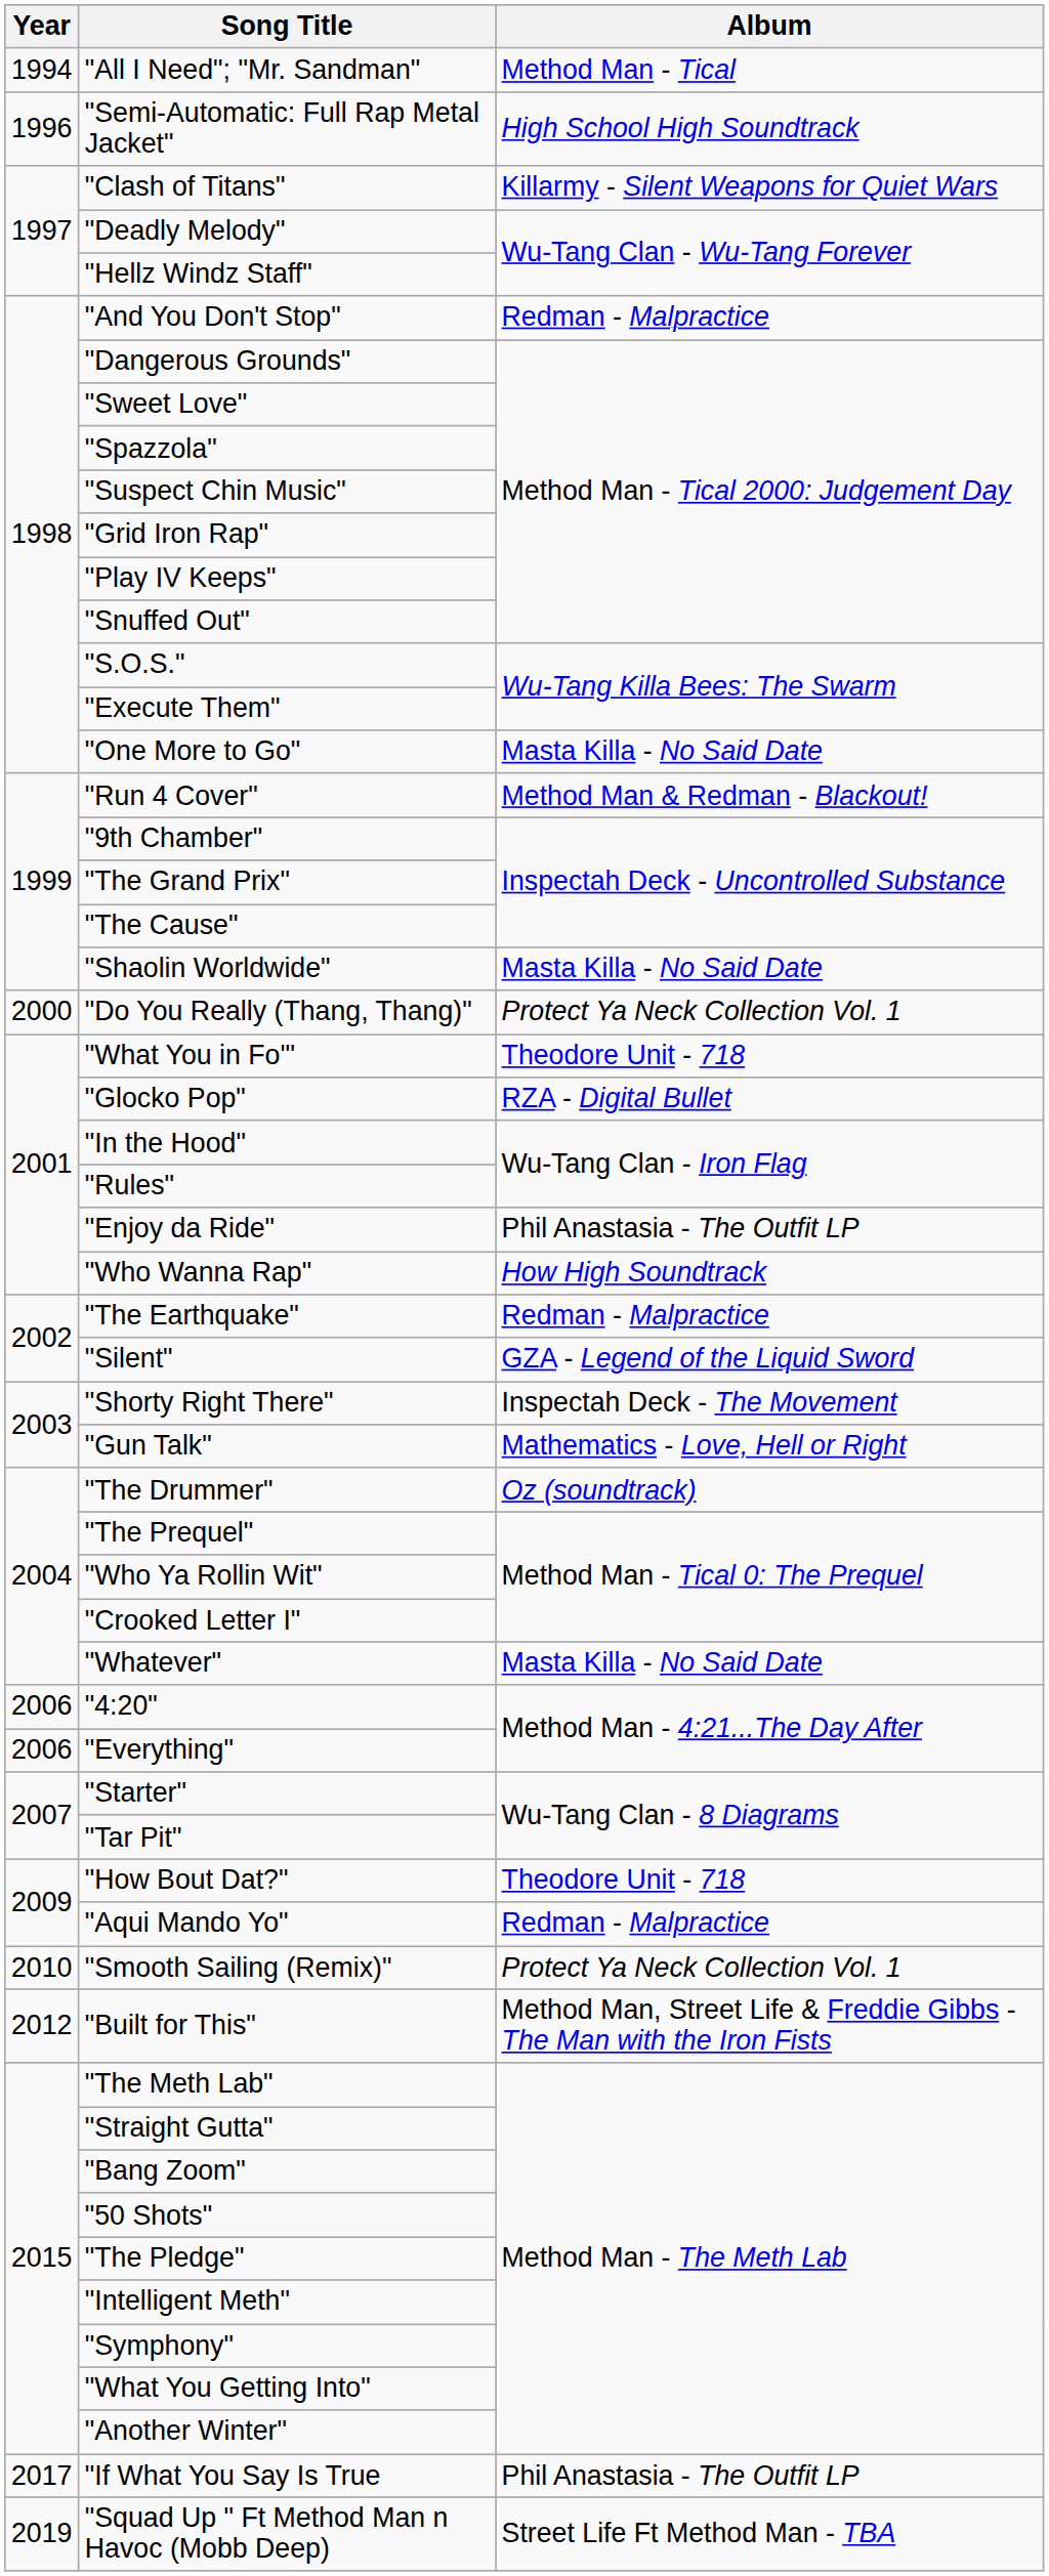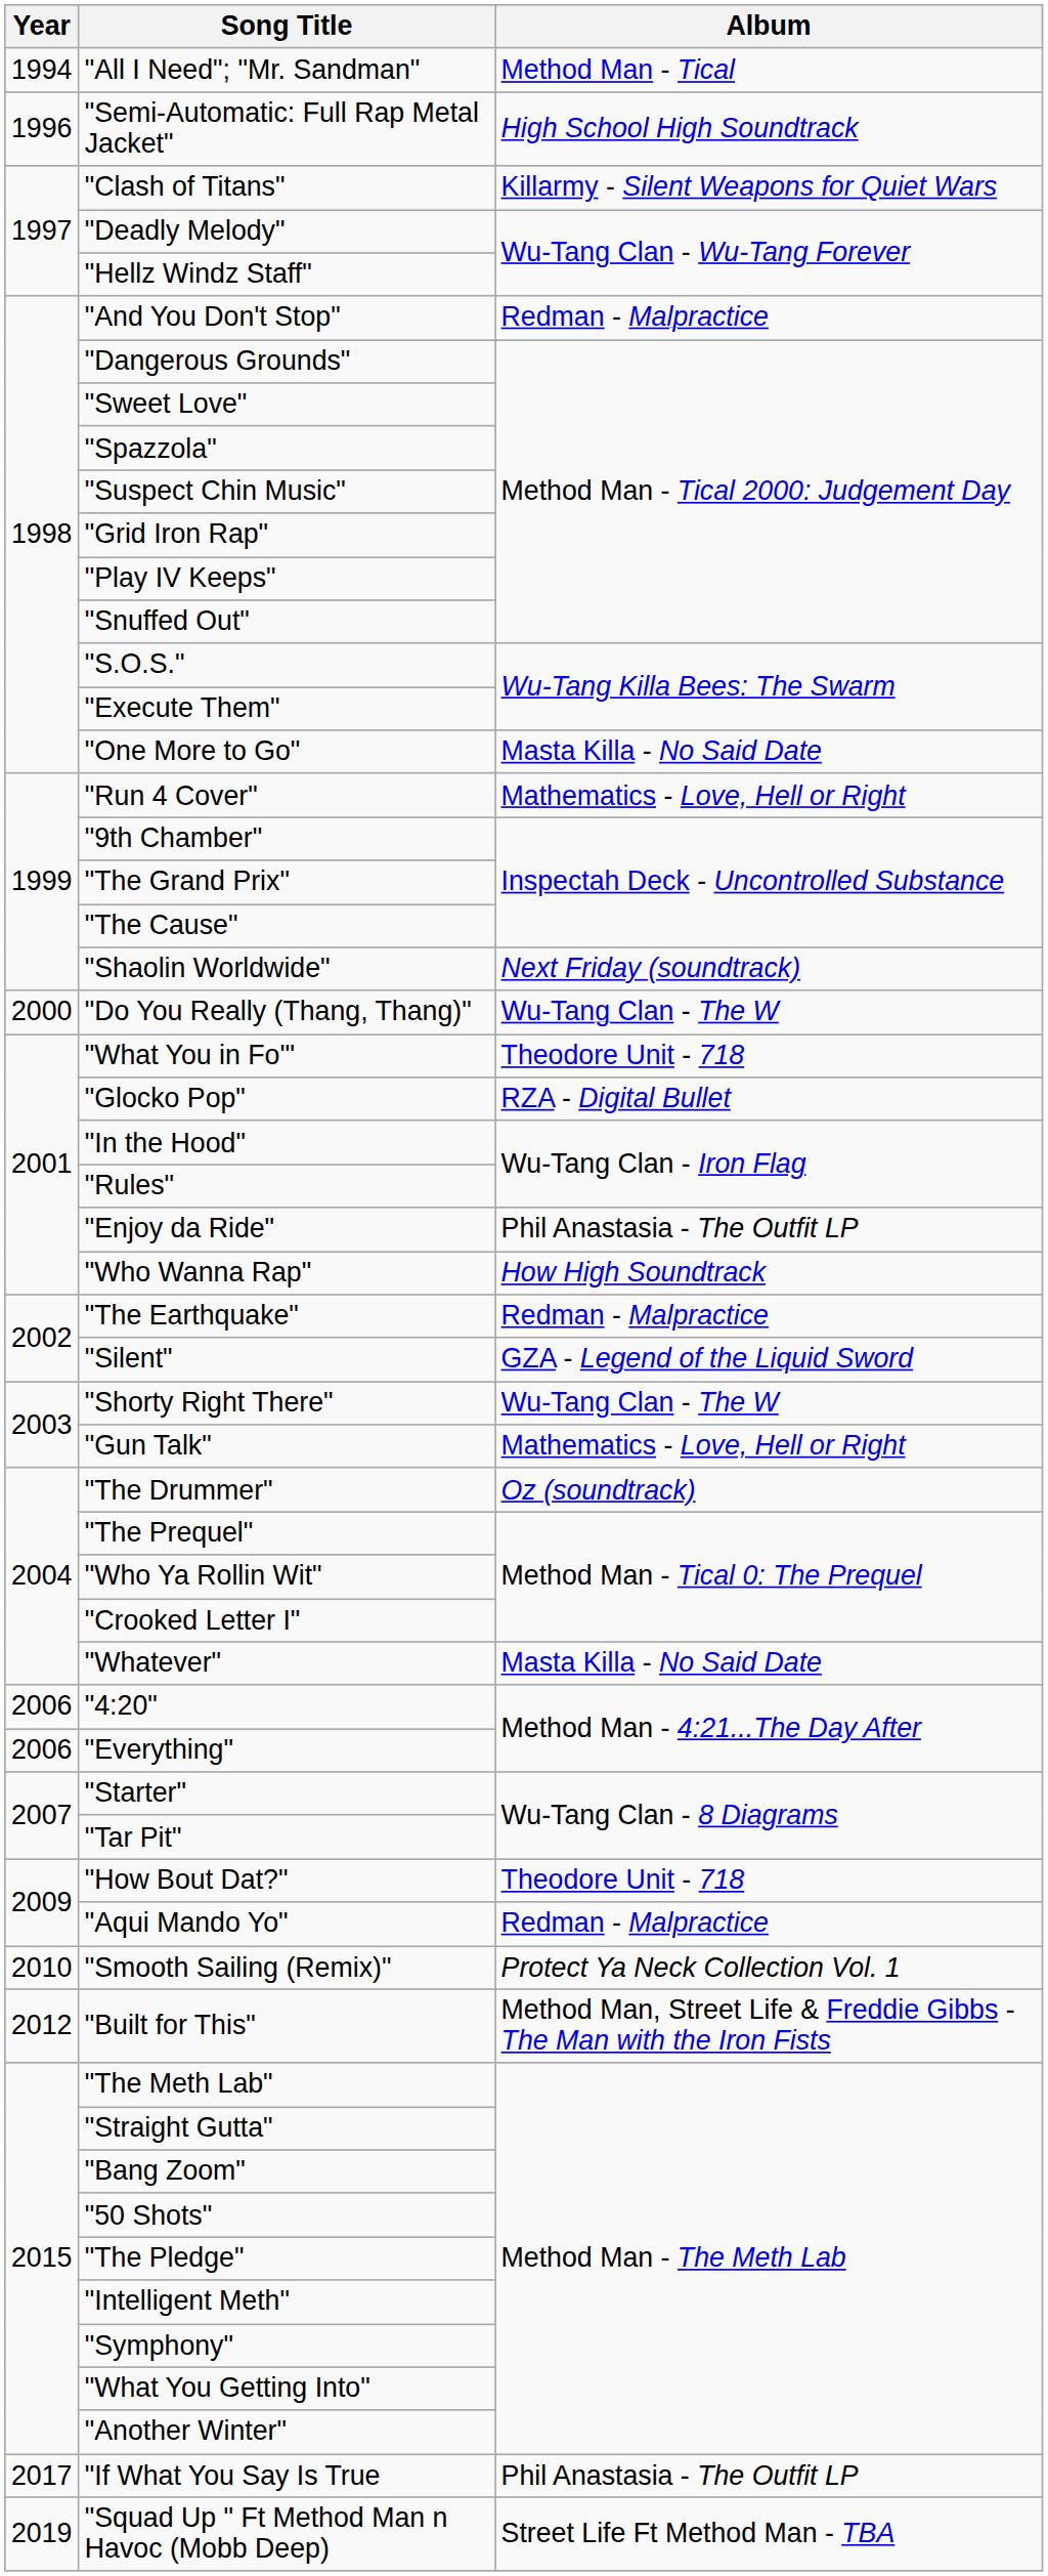 <table class="wikitable">
 <tr>
 <th>Year</th>
 <th>Song Title</th>
 <th>Album</th>
 </tr>
 <tr>
 <td>1994</td>
 <td>"All I Need"; "Mr. Sandman"</td>
 <td><a href='#'>Method Man</a> - <em><a href='#'>Tical</a></em></td>
 </tr>
 <tr>
 <td>1996</td>
 <td>"Semi-Automatic: Full Rap Metal Jacket"</td>
 <td><em><a href='#'>High School High Soundtrack</a></em></td>
 </tr>
 <tr>
 <td rowspan="3">1997</td>
 <td>"Clash of Titans"</td>
 <td><a href='#'>Killarmy</a> - <em><a href='#'>Silent Weapons for Quiet Wars</a></em></td>
 </tr>
 <tr>
 <td>"Deadly Melody"</td>
 <td rowspan="2"><a href='#'>Wu-Tang Clan</a> - <em><a href='#'>Wu-Tang Forever</a></em></td>
 </tr>
 <tr>
 <td>"Hellz Windz Staff"</td>
 </tr>
 <tr>
 <td rowspan="11">1998</td>
 <td>"And You Don't Stop"</td>
 <td><a href='#'>Redman</a> - <a href='#'><em>Malpractice</em></a></td>
 </tr>
 <tr>
 <td>"Dangerous Grounds"</td>
 <td rowspan="7">Method Man - <em><a href='#'>Tical 2000: Judgement Day</a></em></td>
 </tr>
 <tr>
 <td>"Sweet Love"</td>
 </tr>
 <tr>
 <td>"Spazzola"</td>
 </tr>
 <tr>
 <td>"Suspect Chin Music"</td>
 </tr>
 <tr>
 <td>"Grid Iron Rap"</td>
 </tr>
 <tr>
 <td>"Play IV Keeps"</td>
 </tr>
 <tr>
 <td>"Snuffed Out"</td>
 </tr>
 <tr>
 <td>"S.O.S."</td>
 <td rowspan="2"><em><a href='#'>Wu-Tang Killa Bees: The Swarm</a></em></td>
 </tr>
 <tr>
 <td>"Execute Them"</td>
 </tr>
 <tr>
 <td>"One More to Go"</td>
 <td><a href='#'>Masta Killa</a> - <em><a href='#'>No Said Date</a></em></td>
 </tr>
 <tr>
 <td rowspan="5">1999</td>
 <td>"Run 4 Cover"</td>
-<td><a href='#'>Method Man & Redman</a> - <em><a href='#'>Blackout!</a></em></td>
+<td><a href='#'>Mathematics</a> - <em><a href='#'>Love, Hell or Right</a></em></td>
 </tr>
 <tr>
 <td>"9th Chamber"</td>
 <td rowspan="3"><a href='#'>Inspectah Deck</a> - <em><a href='#'>Uncontrolled Substance</a></em></td>
 </tr>
 <tr>
 <td>"The Grand Prix"</td>
 </tr>
 <tr>
 <td>"The Cause"</td>
 </tr>
 <tr>
 <td>"Shaolin Worldwide"</td>
-<td><a href='#'>Masta Killa</a> - <em><a href='#'>No Said Date</a></em></td>
+<td><em><a href='#'>Next Friday (soundtrack)</a></em></td>
 </tr>
 <tr>
 <td>2000</td>
 <td>"Do You Really (Thang, Thang)"</td>
-<td><em>Protect Ya Neck Collection Vol. 1</em></td>
+<td><a href='#'>Wu-Tang Clan</a> - <em><a href='#'>The W</a></em></td>
 </tr>
 <tr>
 <td rowspan="6">2001</td>
 <td>"What You in Fo'"</td>
 <td><a href='#'>Theodore Unit</a> - <em><a href='#'>718</a></em></td>
 </tr>
 <tr>
 <td>"Glocko Pop"</td>
 <td><a href='#'>RZA</a> - <em><a href='#'>Digital Bullet</a></em></td>
 </tr>
 <tr>
 <td>"In the Hood"</td>
 <td rowspan="2">Wu-Tang Clan - <em><a href='#'>Iron Flag</a></em></td>
 </tr>
 <tr>
 <td>"Rules"</td>
 </tr>
 <tr>
 <td>"Enjoy da Ride"</td>
 <td>Phil Anastasia - <em>The Outfit LP</em></td>
 </tr>
 <tr>
 <td>"Who Wanna Rap"</td>
 <td><em><a href='#'>How High Soundtrack</a></em></td>
 </tr>
 <tr>
 <td rowspan="2">2002</td>
 <td>"The Earthquake"</td>
 <td><a href='#'>Redman</a> - <a href='#'><em>Malpractice</em></a></td>
 </tr>
 <tr>
 <td>"Silent"</td>
 <td><a href='#'>GZA</a> - <em><a href='#'>Legend of the Liquid Sword</a></em></td>
 </tr>
 <tr>
 <td rowspan="2">2003</td>
 <td>"Shorty Right There"</td>
-<td>Inspectah Deck - <em><a href='#'>The Movement</a></em></td>
+<td><a href='#'>Wu-Tang Clan</a> - <em><a href='#'>The W</a></em></td>
 </tr>
 <tr>
 <td>"Gun Talk"</td>
 <td><a href='#'>Mathematics</a> - <em><a href='#'>Love, Hell or Right</a></em></td>
 </tr>
 <tr>
 <td rowspan="5">2004</td>
 <td>"The Drummer"</td>
 <td><a href='#'><em>Oz (soundtrack)</em></a></td>
 </tr>
 <tr>
 <td>"The Prequel"</td>
 <td rowspan="3">Method Man - <em><a href='#'>Tical 0: The Prequel</a></em></td>
 </tr>
 <tr>
 <td>"Who Ya Rollin Wit"</td>
 </tr>
 <tr>
 <td>"Crooked Letter I"</td>
 </tr>
 <tr>
 <td>"Whatever"</td>
 <td><a href='#'>Masta Killa</a> - <em><a href='#'>No Said Date</a></em></td>
 </tr>
 <tr>
 <td>2006</td>
 <td>"4:20"</td>
 <td rowspan="2">Method Man - <em><a href='#'>4:21...The Day After</a></em></td>
 </tr>
 <tr>
 <td>2006</td>
 <td>"Everything"</td>
 </tr>
 <tr>
 <td rowspan="2">2007</td>
 <td>"Starter"</td>
 <td rowspan="2">Wu-Tang Clan - <em><a href='#'>8 Diagrams</a></em></td>
 </tr>
 <tr>
 <td>"Tar Pit"</td>
 </tr>
 <tr>
 <td rowspan="2">2009</td>
 <td>"How Bout Dat?"</td>
 <td><a href='#'>Theodore Unit</a> - <em><a href='#'>718</a></em></td>
 </tr>
 <tr>
 <td>"Aqui Mando Yo"</td>
 <td><a href='#'>Redman</a> - <a href='#'><em>Malpractice</em></a></td>
 </tr>
 <tr>
 <td>2010</td>
 <td>"Smooth Sailing (Remix)"</td>
 <td><em>Protect Ya Neck Collection Vol. 1</em></td>
 </tr>
 <tr>
 <td>2012</td>
 <td>"Built for This"</td>
 <td>Method Man, Street Life & <a href='#'>Freddie Gibbs</a> - <em><a href='#'>The Man with the Iron Fists</a></em></td>
 </tr>
 <tr>
 <td rowspan="9">2015</td>
 <td>"The Meth Lab"</td>
 <td rowspan="9">Method Man - <em><a href='#'>The Meth Lab</a></em></td>
 </tr>
 <tr>
 <td>"Straight Gutta"</td>
 </tr>
 <tr>
 <td>"Bang Zoom"</td>
 </tr>
 <tr>
 <td>"50 Shots"</td>
 </tr>
 <tr>
 <td>"The Pledge"</td>
 </tr>
 <tr>
 <td>"Intelligent Meth"</td>
 </tr>
 <tr>
 <td>"Symphony"</td>
 </tr>
 <tr>
 <td>"What You Getting Into"</td>
 </tr>
 <tr>
 <td>"Another Winter"</td>
 </tr>
 <tr>
 <td>2017</td>
 <td>"If What You Say Is True</td>
 <td>Phil Anastasia - <em>The Outfit LP</em></td>
 </tr>
 <tr>
 <td>2019</td>
 <td>"Squad Up " Ft Method Man n Havoc (Mobb Deep)</td>
 <td>Street Life Ft Method Man - <em><a href='#'>TBA</a></em></td>
 </tr>
 </table>
